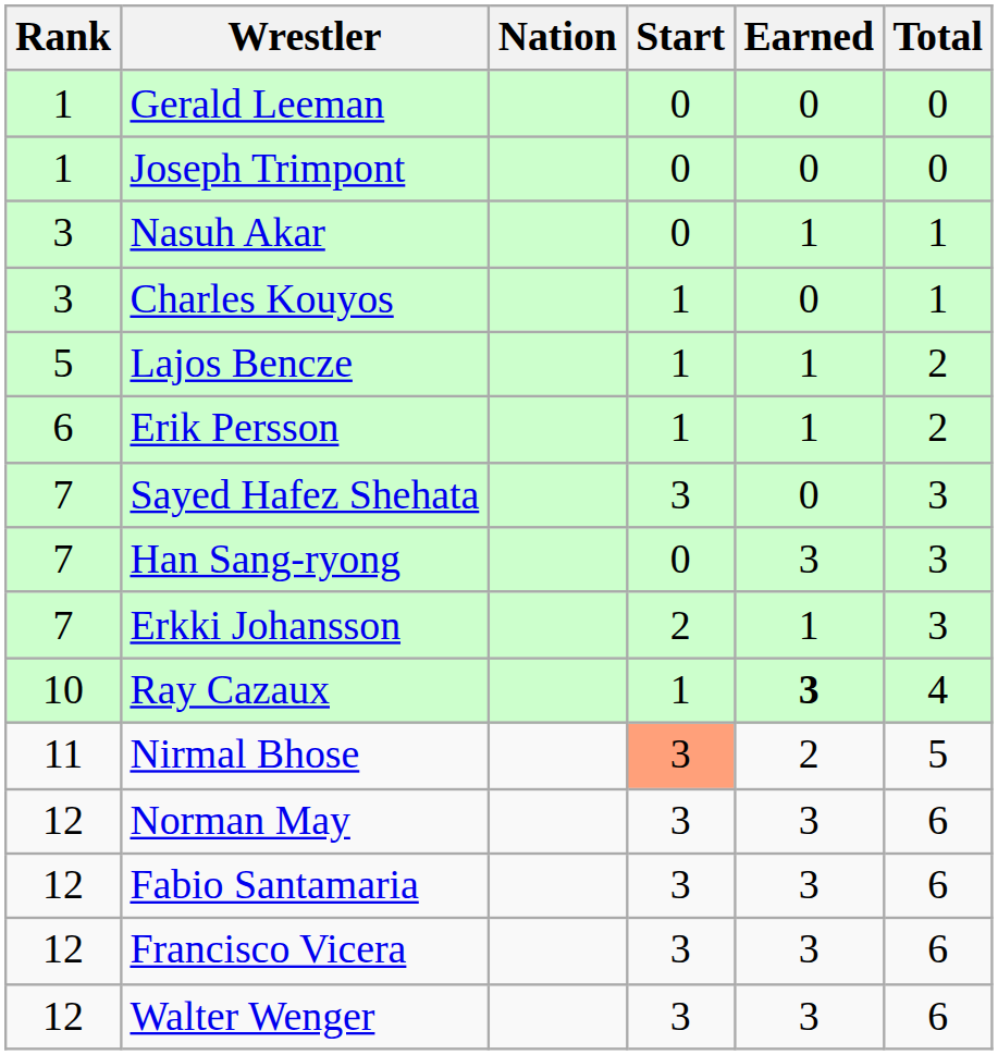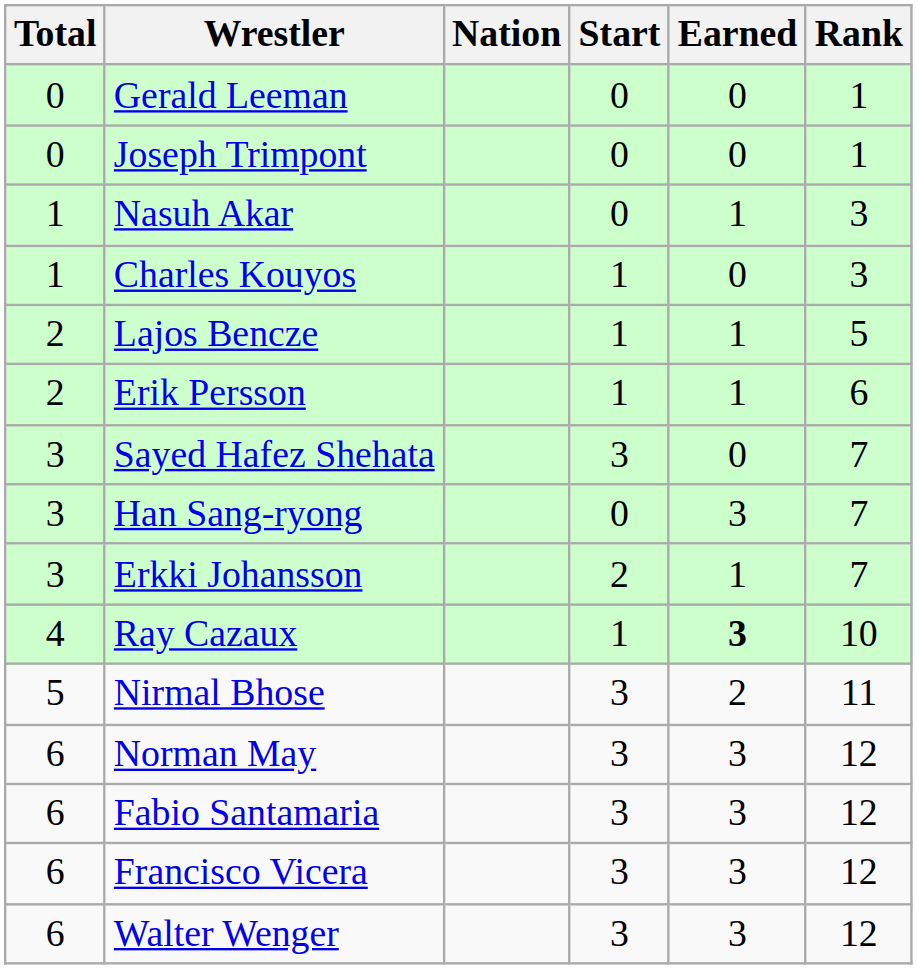 <table class="wikitable sortable" style="text-align:center;">
 <tr>
-<th>Rank</th>
+<th>Total</th>
 <th>Wrestler</th>
 <th>Nation</th>
 <th>Start</th>
 <th>Earned</th>
-<th>Total</th>
+<th>Rank</th>
 </tr>
 <tr style="background:#cfc;">
-<td>1</td>
+<td>0</td>
 <td align=left><a href='#'>Gerald Leeman</a></td>
 <td align=left></td>
 <td>0</td>
 <td>0</td>
-<td>0</td>
+<td>1</td>
 </tr>
 <tr style="background:#cfc;">
-<td>1</td>
+<td>0</td>
 <td align=left><a href='#'>Joseph Trimpont</a></td>
 <td align=left></td>
 <td>0</td>
 <td>0</td>
-<td>0</td>
+<td>1</td>
 </tr>
 <tr style="background:#cfc;">
-<td>3</td>
+<td>1</td>
 <td align=left><a href='#'>Nasuh Akar</a></td>
 <td align=left></td>
 <td>0</td>
 <td>1</td>
-<td>1</td>
+<td>3</td>
 </tr>
 <tr style="background:#cfc;">
-<td>3</td>
+<td>1</td>
 <td align=left><a href='#'>Charles Kouyos</a></td>
 <td align=left></td>
 <td>1</td>
 <td>0</td>
-<td>1</td>
+<td>3</td>
 </tr>
 <tr style="background:#cfc;">
-<td>5</td>
+<td>2</td>
 <td align=left><a href='#'>Lajos Bencze</a></td>
 <td align=left></td>
 <td>1</td>
 <td>1</td>
-<td>2</td>
+<td>5</td>
 </tr>
 <tr style="background:#cfc;">
-<td>6</td>
+<td>2</td>
 <td align=left><a href='#'>Erik Persson</a></td>
 <td align=left></td>
 <td>1</td>
 <td>1</td>
-<td>2</td>
+<td>6</td>
 </tr>
 <tr style="background:#cfc;">
-<td>7</td>
+<td>3</td>
 <td align=left><a href='#'>Sayed Hafez Shehata</a></td>
 <td align=left></td>
 <td>3</td>
 <td>0</td>
-<td>3</td>
+<td>7</td>
 </tr>
 <tr style="background:#cfc;">
-<td>7</td>
+<td>3</td>
 <td align=left><a href='#'>Han Sang-ryong</a></td>
 <td align=left></td>
 <td>0</td>
 <td>3</td>
-<td>3</td>
+<td>7</td>
 </tr>
 <tr style="background:#cfc;">
-<td>7</td>
+<td>3</td>
 <td align=left><a href='#'>Erkki Johansson</a></td>
 <td align=left></td>
 <td>2</td>
 <td>1</td>
-<td>3</td>
+<td>7</td>
 </tr>
 <tr style="background:#cfc;">
-<td>10</td>
+<td>4</td>
 <td align=left><a href='#'>Ray Cazaux</a></td>
 <td align=left></td>
 <td>1</td>
 <td><strong>3</strong></td>
-<td>4</td>
+<td>10</td>
 </tr>
 <tr>
-<td>11</td>
+<td>5</td>
 <td align=left><a href='#'>Nirmal Bhose</a></td>
 <td align=left></td>
-<td style="background: lightsalmon;">3</td>
+<td>3</td>
 <td>2</td>
-<td>5</td>
+<td>11</td>
 </tr>
 <tr>
-<td>12</td>
+<td>6</td>
 <td align=left><a href='#'>Norman May</a></td>
 <td align=left></td>
 <td>3</td>
 <td>3</td>
-<td>6</td>
+<td>12</td>
 </tr>
 <tr>
-<td>12</td>
+<td>6</td>
 <td align=left><a href='#'>Fabio Santamaria</a></td>
 <td align=left></td>
 <td>3</td>
 <td>3</td>
-<td>6</td>
+<td>12</td>
 </tr>
 <tr>
-<td>12</td>
+<td>6</td>
 <td align=left><a href='#'>Francisco Vicera</a></td>
 <td align=left></td>
 <td>3</td>
 <td>3</td>
-<td>6</td>
+<td>12</td>
 </tr>
 <tr>
-<td>12</td>
+<td>6</td>
 <td align=left><a href='#'>Walter Wenger</a></td>
 <td align=left></td>
 <td>3</td>
 <td>3</td>
-<td>6</td>
+<td>12</td>
 </tr>
 </table>
